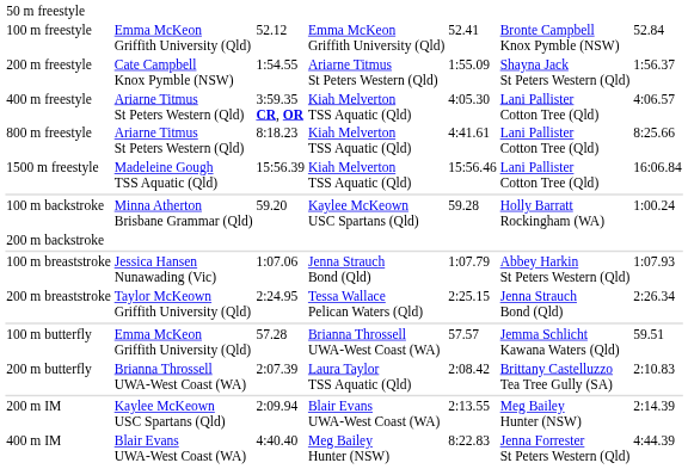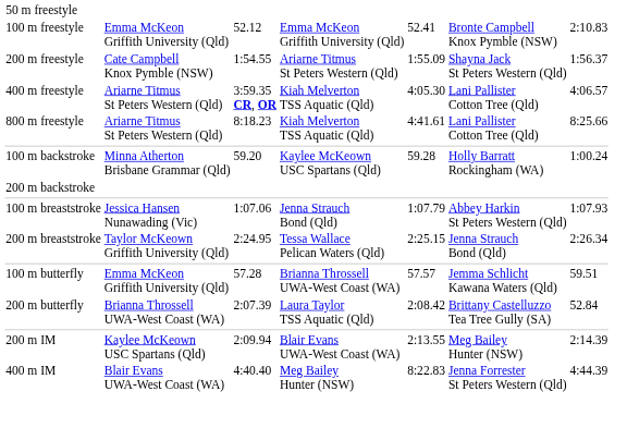 <table>
 <tr valign="top">
 <td>50 m freestyle</td>
 <td><br></td>
 <td></td>
 <td><br></td>
 <td></td>
 <td><br></td>
 <td></td>
 </tr>
 <tr valign="top">
 <td>100 m freestyle</td>
 <td><a href='#'>Emma McKeon</a><br>Griffith University (Qld)</td>
 <td>52.12</td>
 <td><a href='#'>Emma McKeon</a><br>Griffith University (Qld)</td>
 <td>52.41</td>
 <td><a href='#'>Bronte Campbell</a><br>Knox Pymble (NSW)</td>
-<td>52.84</td>
+<td>2:10.83</td>
 </tr>
 <tr valign="top">
 <td>200 m freestyle</td>
 <td><a href='#'>Cate Campbell</a><br>Knox Pymble (NSW)</td>
 <td>1:54.55</td>
 <td><a href='#'>Ariarne Titmus</a><br>St Peters Western (Qld)</td>
 <td>1:55.09</td>
 <td><a href='#'>Shayna Jack</a><br>St Peters Western (Qld)</td>
 <td>1:56.37</td>
 </tr>
 <tr valign="top">
 <td>400 m freestyle</td>
 <td><a href='#'>Ariarne Titmus</a><br>St Peters Western (Qld)</td>
 <td>3:59.35<br><strong><a href='#'>CR</a></strong>, <strong><a href='#'>OR</a></strong></td>
 <td><a href='#'>Kiah Melverton</a><br>TSS Aquatic (Qld)</td>
 <td>4:05.30</td>
 <td><a href='#'>Lani Pallister</a><br>Cotton Tree (Qld)</td>
 <td>4:06.57</td>
 </tr>
 <tr valign="top">
 <td>800 m freestyle</td>
 <td><a href='#'>Ariarne Titmus</a><br>St Peters Western (Qld)</td>
 <td>8:18.23</td>
 <td><a href='#'>Kiah Melverton</a><br>TSS Aquatic (Qld)</td>
 <td>4:41.61</td>
 <td><a href='#'>Lani Pallister</a><br>Cotton Tree (Qld)</td>
 <td>8:25.66</td>
-</tr>
-<tr valign="top">
-<td>1500 m freestyle</td>
-<td><a href='#'>Madeleine Gough</a><br>TSS Aquatic (Qld)</td>
-<td>15:56.39</td>
-<td><a href='#'>Kiah Melverton</a><br>TSS Aquatic (Qld)</td>
-<td>15:56.46</td>
-<td><a href='#'>Lani Pallister</a><br>Cotton Tree (Qld)</td>
-<td>16:06.84</td>
 </tr>
 <tr bgcolor=#DDDDDD>
 <td colspan=7></td>
 </tr>
 <tr valign="top">
 <td>100 m backstroke</td>
 <td><a href='#'>Minna Atherton</a><br>Brisbane Grammar (Qld)</td>
 <td>59.20</td>
 <td><a href='#'>Kaylee McKeown</a><br>USC Spartans (Qld)</td>
 <td>59.28</td>
 <td><a href='#'>Holly Barratt</a><br>Rockingham (WA)</td>
 <td>1:00.24</td>
 </tr>
 <tr valign="top">
 <td>200 m backstroke</td>
 <td><br></td>
 <td></td>
 <td><br></td>
 <td></td>
 <td><br></td>
 <td></td>
 </tr>
 <tr bgcolor=#DDDDDD>
 <td colspan=7></td>
 </tr>
 <tr valign="top">
 <td>100 m breaststroke</td>
 <td><a href='#'>Jessica Hansen</a><br>Nunawading (Vic)</td>
 <td>1:07.06</td>
 <td><a href='#'>Jenna Strauch</a><br>Bond (Qld)</td>
 <td>1:07.79</td>
 <td><a href='#'>Abbey Harkin</a><br>St Peters Western (Qld)</td>
 <td>1:07.93</td>
 </tr>
 <tr valign="top">
 <td>200 m breaststroke</td>
 <td><a href='#'>Taylor McKeown</a><br>Griffith University (Qld)</td>
 <td>2:24.95</td>
 <td><a href='#'>Tessa Wallace</a><br>Pelican Waters (Qld)</td>
 <td>2:25.15</td>
 <td><a href='#'>Jenna Strauch</a><br>Bond (Qld)</td>
 <td>2:26.34</td>
 </tr>
 <tr bgcolor=#DDDDDD>
 <td colspan=7></td>
 </tr>
 <tr valign="top">
 <td>100 m butterfly</td>
 <td><a href='#'>Emma McKeon</a><br>Griffith University (Qld)</td>
 <td>57.28</td>
 <td><a href='#'>Brianna Throssell</a><br>UWA-West Coast (WA)</td>
 <td>57.57</td>
 <td><a href='#'>Jemma Schlicht</a><br>Kawana Waters (Qld)</td>
 <td>59.51</td>
 </tr>
 <tr valign="top">
 <td>200 m butterfly</td>
 <td><a href='#'>Brianna Throssell</a><br>UWA-West Coast (WA)</td>
 <td>2:07.39</td>
 <td><a href='#'>Laura Taylor</a><br>TSS Aquatic (Qld)</td>
 <td>2:08.42</td>
 <td><a href='#'>Brittany Castelluzzo</a><br>Tea Tree Gully (SA)</td>
-<td>2:10.83</td>
+<td>52.84</td>
 </tr>
 <tr bgcolor=#DDDDDD>
 <td colspan=7></td>
 </tr>
 <tr valign="top">
 <td>200 m IM</td>
 <td><a href='#'>Kaylee McKeown</a><br>USC Spartans (Qld)</td>
 <td>2:09.94</td>
 <td><a href='#'>Blair Evans</a><br>UWA-West Coast (WA)</td>
 <td>2:13.55</td>
 <td><a href='#'>Meg Bailey</a><br>Hunter (NSW)</td>
 <td>2:14.39</td>
 </tr>
 <tr valign="top">
 <td>400 m IM</td>
 <td><a href='#'>Blair Evans</a><br>UWA-West Coast (WA)</td>
 <td>4:40.40</td>
 <td><a href='#'>Meg Bailey</a><br>Hunter (NSW)</td>
 <td>8:22.83</td>
 <td><a href='#'>Jenna Forrester</a><br>St Peters Western (Qld)</td>
 <td>4:44.39</td>
 </tr>
 </table>
